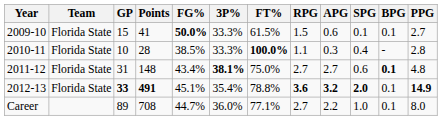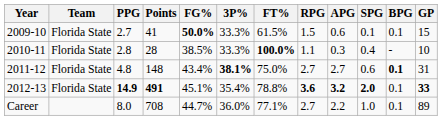 <table class="wikitable">
 <tr>
 <th>Year</th>
 <th>Team</th>
-<th>GP</th>
+<th>PPG</th>
 <th>Points</th>
 <th>FG%</th>
 <th>3P%</th>
 <th>FT%</th>
 <th>RPG</th>
 <th>APG</th>
 <th>SPG</th>
 <th>BPG</th>
-<th>PPG</th>
+<th>GP</th>
 </tr>
 <tr>
 <td>2009-10</td>
 <td>Florida State</td>
-<td>15</td>
+<td>2.7</td>
 <td>41</td>
 <td><strong>50.0%</strong></td>
 <td>33.3%</td>
 <td>61.5%</td>
 <td>1.5</td>
 <td>0.6</td>
 <td>0.1</td>
 <td>0.1</td>
-<td>2.7</td>
+<td>15</td>
 </tr>
 <tr>
 <td>2010-11</td>
 <td>Florida State</td>
-<td>10</td>
+<td>2.8</td>
 <td>28</td>
 <td>38.5%</td>
 <td>33.3%</td>
 <td><strong>100.0%</strong></td>
 <td>1.1</td>
 <td>0.3</td>
 <td>0.4</td>
 <td>-</td>
-<td>2.8</td>
+<td>10</td>
 </tr>
 <tr>
 <td>2011-12</td>
 <td>Florida State</td>
-<td>31</td>
+<td>4.8</td>
 <td>148</td>
 <td>43.4%</td>
 <td><strong>38.1%</strong></td>
 <td>75.0%</td>
 <td>2.7</td>
 <td>2.7</td>
 <td>0.6</td>
 <td><strong>0.1</strong></td>
-<td>4.8</td>
+<td>31</td>
 </tr>
 <tr>
 <td>2012-13</td>
 <td>Florida State</td>
-<td><strong>33</strong></td>
+<td><strong>14.9</strong></td>
 <td><strong>491</strong></td>
 <td>45.1%</td>
 <td>35.4%</td>
 <td>78.8%</td>
 <td><strong>3.6</strong></td>
 <td><strong>3.2</strong></td>
 <td><strong>2.0</strong></td>
 <td>0.1</td>
-<td><strong>14.9</strong></td>
+<td><strong>33</strong></td>
 </tr>
 <tr>
 <td>Career</td>
 <td></td>
-<td>89</td>
+<td>8.0</td>
 <td>708</td>
 <td>44.7%</td>
 <td>36.0%</td>
 <td>77.1%</td>
 <td>2.7</td>
 <td>2.2</td>
 <td>1.0</td>
 <td>0.1</td>
-<td>8.0</td>
+<td>89</td>
 </tr>
 </table>
